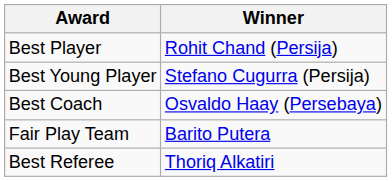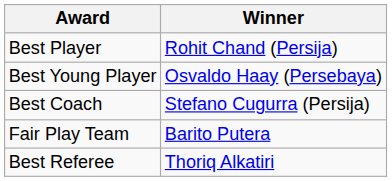 <table class="wikitable">
 <tr>
 <th>Award</th>
 <th>Winner</th>
 </tr>
 <tr>
 <td>Best Player</td>
 <td> <a href='#'>Rohit Chand</a> (<a href='#'>Persija</a>)</td>
 </tr>
 <tr>
 <td>Best Young Player</td>
-<td> <a href='#'>Stefano Cugurra</a> (Persija)</td>
+<td> <a href='#'>Osvaldo Haay</a> (<a href='#'>Persebaya</a>)</td>
 </tr>
 <tr>
 <td>Best Coach</td>
-<td> <a href='#'>Osvaldo Haay</a> (<a href='#'>Persebaya</a>)</td>
+<td> <a href='#'>Stefano Cugurra</a> (Persija)</td>
 </tr>
 <tr>
 <td>Fair Play Team</td>
 <td><a href='#'>Barito Putera</a></td>
 </tr>
 <tr>
 <td>Best Referee</td>
 <td> <a href='#'>Thoriq Alkatiri</a></td>
 </tr>
 </table>
